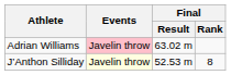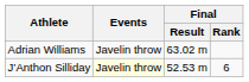 <table class=wikitable style="font-size:90%">
 <tr>
 <th rowspan="2">Athlete</th>
 <th rowspan="2">Events</th>
 <th colspan="2">Final</th>
 </tr>
 <tr>
 <th>Result</th>
 <th>Rank</th>
 </tr>
 <tr>
 <td>Adrian Williams</td>
-<td style="background: pink;">Javelin throw</td>
+<td>Javelin throw</td>
 <td align=center>63.02 m</td>
 <td align=center></td>
 </tr>
 <tr>
 <td>J’Anthon Silliday</td>
 <td style="background: lightyellow;">Javelin throw</td>
 <td align=center>52.53 m</td>
-<td align=center>8</td>
+<td align=center>6</td>
 </tr>
 </table>
